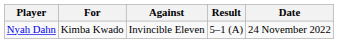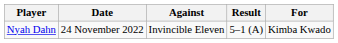 <table class="wikitable">
 <tr>
 <th>Player</th>
-<th>For</th>
+<th>Date</th>
 <th>Against</th>
 <th style="text-align:center">Result</th>
-<th>Date</th>
+<th>For</th>
 </tr>
 <tr>
 <td> <a href='#'>Nyah Dahn</a></td>
-<td>Kimba Kwado</td>
+<td>24 November 2022</td>
 <td>Invincible Eleven</td>
 <td>5–1 (A)</td>
-<td>24 November 2022</td>
+<td>Kimba Kwado</td>
 </tr>
 </table>
